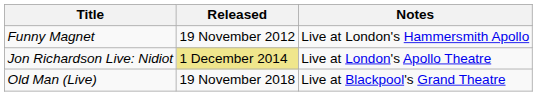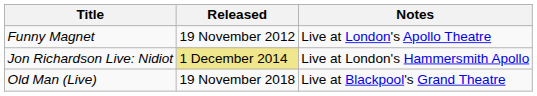 <table class="wikitable">
 <tr>
 <th>Title</th>
 <th>Released</th>
 <th>Notes</th>
 </tr>
 <tr>
 <td><em>Funny Magnet</em></td>
 <td>19 November 2012</td>
-<td>Live at London's <a href='#'>Hammersmith Apollo</a></td>
+<td>Live at <a href='#'>London</a>'s <a href='#'>Apollo Theatre</a></td>
 </tr>
 <tr>
 <td><em>Jon Richardson Live: Nidiot</em></td>
 <td style="background: khaki;">1 December 2014</td>
-<td>Live at <a href='#'>London</a>'s <a href='#'>Apollo Theatre</a></td>
+<td>Live at London's <a href='#'>Hammersmith Apollo</a></td>
 </tr>
 <tr>
 <td><em>Old Man (Live)</em></td>
 <td>19 November 2018</td>
 <td>Live at <a href='#'>Blackpool</a>'s <a href='#'>Grand Theatre</a></td>
 </tr>
 </table>
